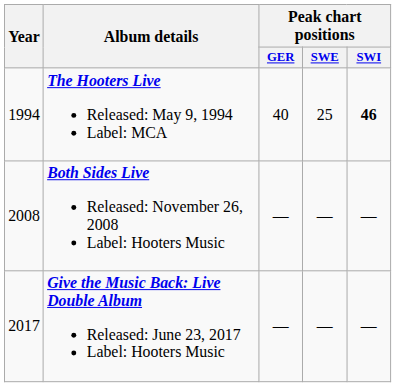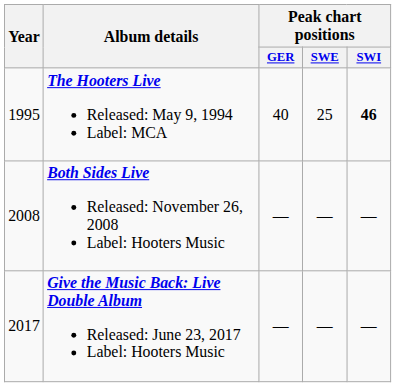 <table class="wikitable">
 <tr>
 <th rowspan="2">Year</th>
 <th style="width:210px;" rowspan="2">Album details</th>
 <th colspan="3">Peak chart<br>positions</th>
 </tr>
 <tr>
 <th style="width:3em;font-size:80%"><a href='#'>GER</a><br></th>
 <th style="width:3em;font-size:80%"><a href='#'>SWE</a><br></th>
 <th style="width:3em;font-size:80%"><a href='#'>SWI</a><br></th>
 </tr>
 <tr>
-<td align="center">1994</td>
+<td align="center">1995</td>
 <td><strong><em><a href='#'>The Hooters Live</a></em></strong><br><ul><li>Released: May 9, 1994</li><li>Label: MCA</li></ul></td>
 <td style="text-align:center;">40</td>
 <td style="text-align:center;">25</td>
 <td style="text-align:center;"><strong>46</strong></td>
 </tr>
 <tr>
 <td align="center">2008</td>
 <td><strong><em><a href='#'>Both Sides Live</a></em></strong><br><ul><li>Released: November 26, 2008</li><li>Label: Hooters Music</li></ul></td>
 <td style="text-align:center;">—</td>
 <td style="text-align:center;">—</td>
 <td style="text-align:center;">—</td>
 </tr>
 <tr>
 <td align="center">2017</td>
 <td><strong><em><a href='#'>Give the Music Back: Live Double Album</a></em></strong><br><ul><li>Released: June 23, 2017</li><li>Label: Hooters Music</li></ul></td>
 <td style="text-align:center;">—</td>
 <td style="text-align:center;">—</td>
 <td style="text-align:center;">—</td>
 </tr>
 </table>
